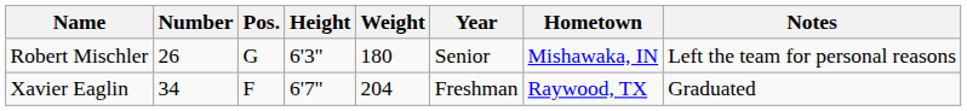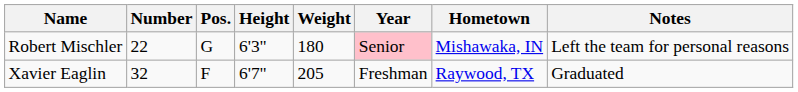 <table class="wikitable sortable" border="1">
 <tr>
 <th>Name</th>
 <th>Number</th>
 <th>Pos.</th>
 <th>Height</th>
 <th>Weight</th>
 <th>Year</th>
 <th>Hometown</th>
 <th class="unsortable">Notes</th>
 </tr>
 <tr>
 <td>Robert Mischler</td>
-<td>26</td>
+<td>22</td>
 <td>G</td>
 <td>6'3"</td>
 <td>180</td>
-<td>Senior</td>
+<td style="background: pink;">Senior</td>
 <td><a href='#'>Mishawaka, IN</a></td>
 <td>Left the team for personal reasons</td>
 </tr>
 <tr>
 <td>Xavier Eaglin</td>
-<td>34</td>
+<td>32</td>
 <td>F</td>
 <td>6'7"</td>
-<td>204</td>
+<td>205</td>
 <td>Freshman</td>
 <td><a href='#'>Raywood, TX</a></td>
 <td>Graduated</td>
 </tr>
 </table>
